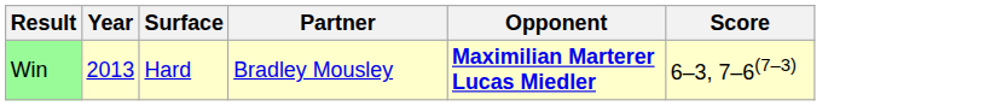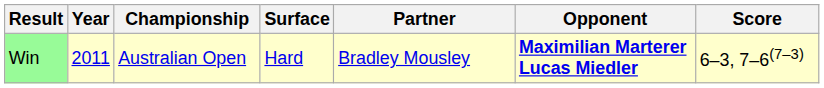 <table class="sortable wikitable" style=font-size:97%>
 <tr>
 <th>Result</th>
 <th>Year</th>
+<th style="width:120px">Championship</th>
 <th>Surface</th>
 <th style="width:150px">Partner</th>
 <th style="width:150px">Opponent</th>
 <th style="width:100px" class="unsortable">Score</th>
 </tr>
 <tr style="background:#ffc;">
 <td style="background:#98fb98;">Win</td>
-<td><a href='#'>2013</a></td>
+<td><a href='#'>2011</a></td>
+<td><a href='#'>Australian Open</a></td>
 <td><a href='#'>Hard</a></td>
 <td> <a href='#'>Bradley Mousley</a></td>
 <td><strong> <a href='#'>Maximilian Marterer</a><br> <a href='#'>Lucas Miedler</a></strong></td>
 <td>6–3, 7–6<sup>(7–3)</sup></td>
 </tr>
 </table>
